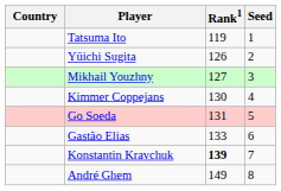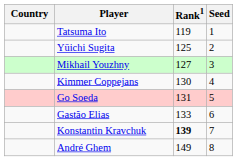 <table class="sortable wikitable">
 <tr>
 <th width="70">Country</th>
 <th width="175">Player</th>
 <th>Rank<sup>1</sup></th>
 <th>Seed</th>
 </tr>
 <tr>
 <td></td>
 <td><a href='#'>Tatsuma Ito</a></td>
 <td>119</td>
 <td>1</td>
 </tr>
 <tr>
 <td></td>
 <td><a href='#'>Yūichi Sugita</a></td>
-<td>126</td>
+<td>125</td>
 <td>2</td>
 </tr>
 <tr style="background:#cfc;">
 <td></td>
 <td><a href='#'>Mikhail Youzhny</a></td>
 <td>127</td>
 <td>3</td>
 </tr>
 <tr>
 <td></td>
 <td><a href='#'>Kimmer Coppejans</a></td>
 <td>130</td>
 <td>4</td>
 </tr>
 <tr style="background:#fcc;">
 <td></td>
 <td><a href='#'>Go Soeda</a></td>
 <td>131</td>
 <td>5</td>
 </tr>
 <tr>
 <td></td>
 <td><a href='#'>Gastão Elias</a></td>
 <td>133</td>
 <td>6</td>
 </tr>
 <tr>
 <td></td>
 <td><a href='#'>Konstantin Kravchuk</a></td>
 <td><strong>139</strong></td>
 <td>7</td>
 </tr>
 <tr>
 <td></td>
 <td><a href='#'>André Ghem</a></td>
 <td>149</td>
 <td>8</td>
 </tr>
 </table>
